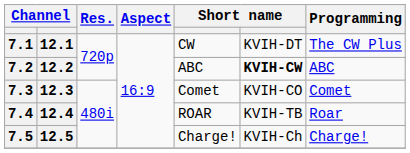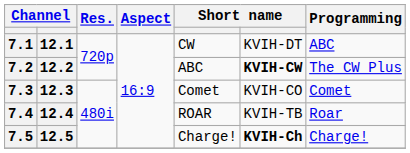 <table class="wikitable">
 <tr>
 <th scope = "col" colspan="2"><a href='#'>Channel</a></th>
 <th scope = "col" rowspan="2"><a href='#'>Res.</a></th>
 <th scope = "col" rowspan="2"><a href='#'>Aspect</a></th>
 <th scope = "col" colspan="2">Short name</th>
 <th scope = "col" rowspan="2">Programming</th>
 </tr>
 <tr>
 <th scope = "col"></th>
 <th></th>
 <th scope = "col"></th>
 <th></th>
 </tr>
 <tr>
 <th scope = "row">7.1</th>
 <th>12.1</th>
 <td rowspan="2"><a href='#'>720p</a></td>
 <td rowspan="5"><a href='#'>16:9</a></td>
 <td>CW</td>
 <td>KVIH-DT</td>
-<td><a href='#'>The CW Plus</a></td>
+<td><a href='#'>ABC</a></td>
 </tr>
 <tr>
 <th scope = "row">7.2</th>
 <th>12.2</th>
 <td>ABC</td>
 <td><strong>KVIH-CW</strong></td>
-<td><a href='#'>ABC</a></td>
+<td><a href='#'>The CW Plus</a></td>
 </tr>
 <tr>
 <th scope = "row">7.3</th>
 <th>12.3</th>
 <td rowspan="3"><a href='#'>480i</a></td>
 <td>Comet</td>
 <td>KVIH-CO</td>
 <td><a href='#'>Comet</a></td>
 </tr>
 <tr>
 <th scope = "row">7.4</th>
 <th>12.4</th>
 <td>ROAR</td>
 <td>KVIH-TB</td>
 <td><a href='#'>Roar</a></td>
 </tr>
 <tr>
 <th scope = "row">7.5</th>
 <th>12.5</th>
 <td>Charge!</td>
-<td>KVIH-Ch</td>
+<td><strong>KVIH-Ch</strong></td>
 <td><a href='#'>Charge!</a></td>
 </tr>
 <tr>
 </tr>
 </table>
